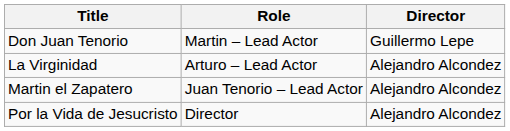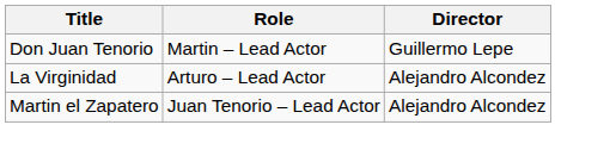 <table class="wikitable">
 <tr>
 <th>Title</th>
 <th>Role</th>
 <th Theater>Director</th>
 </tr>
 <tr>
 <td>Don Juan Tenorio</td>
 <td>Martin – Lead Actor</td>
 <td Teatro Maya>Guillermo Lepe</td>
 </tr>
 <tr>
 <td>La Virginidad</td>
 <td>Arturo – Lead Actor</td>
 <td Teatro Blanquita>Alejandro Alcondez</td>
 </tr>
 <tr>
 <td>Martin el Zapatero</td>
 <td>Juan Tenorio – Lead Actor</td>
 <td Teatro Blanquita>Alejandro Alcondez</td>
 </tr>
-<tr>
-<td>Por la Vida de Jesucristo</td>
-<td>Director</td>
-<td Teatro Maya>Alejandro Alcondez</td>
-</tr>
 </table>
